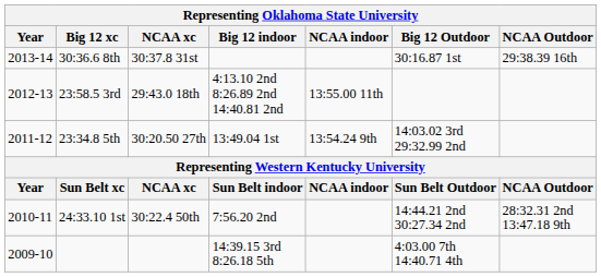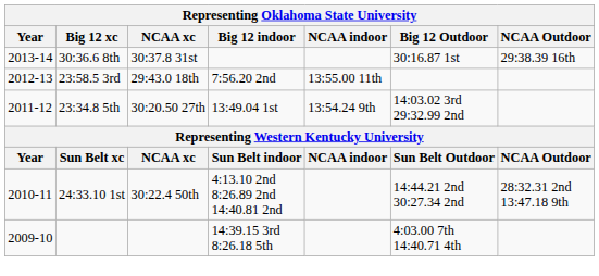 <table class="wikitable sortable">
 <tr>
 <th colspan="7">Representing <a href='#'>Oklahoma State University</a></th>
 </tr>
 <tr>
 <th>Year</th>
 <th>Big 12 xc</th>
 <th>NCAA xc</th>
 <th>Big 12 indoor</th>
 <th>NCAA indoor</th>
 <th>Big 12 Outdoor</th>
 <th>NCAA Outdoor</th>
 </tr>
 <tr>
 <td>2013-14</td>
 <td>30:36.6 8th</td>
 <td>30:37.8 31st</td>
 <td></td>
 <td></td>
 <td>30:16.87 1st</td>
 <td>29:38.39 16th</td>
 </tr>
 <tr>
 <td>2012-13</td>
 <td>23:58.5 3rd</td>
 <td>29:43.0 18th</td>
-<td>4:13.10 2nd<br>8:26.89 2nd<br>14:40.81 2nd</td>
+<td>7:56.20 2nd</td>
 <td>13:55.00 11th</td>
 <td></td>
 <td></td>
 </tr>
 <tr>
 <td>2011-12</td>
 <td>23:34.8 5th</td>
 <td>30:20.50 27th</td>
 <td>13:49.04 1st</td>
 <td>13:54.24 9th</td>
 <td>14:03.02 3rd<br>29:32.99 2nd</td>
 <td></td>
 </tr>
 <tr>
 <th colspan="7">Representing <a href='#'>Western Kentucky University</a></th>
 </tr>
 <tr>
 <th>Year</th>
 <th>Sun Belt xc</th>
 <th>NCAA xc</th>
 <th>Sun Belt indoor</th>
 <th>NCAA indoor</th>
 <th>Sun Belt Outdoor</th>
 <th>NCAA Outdoor</th>
 </tr>
 <tr>
 <td>2010-11</td>
 <td>24:33.10 1st</td>
 <td>30:22.4 50th</td>
-<td>7:56.20 2nd</td>
+<td>4:13.10 2nd<br>8:26.89 2nd<br>14:40.81 2nd</td>
 <td></td>
 <td>14:44.21 2nd<br>30:27.34 2nd</td>
 <td>28:32.31 2nd<br>13:47.18 9th</td>
 </tr>
 <tr>
 <td>2009-10</td>
 <td></td>
 <td></td>
 <td>14:39.15 3rd<br>8:26.18 5th</td>
 <td></td>
 <td>4:03.00 7th<br>14:40.71 4th</td>
 <td></td>
 </tr>
 </table>
